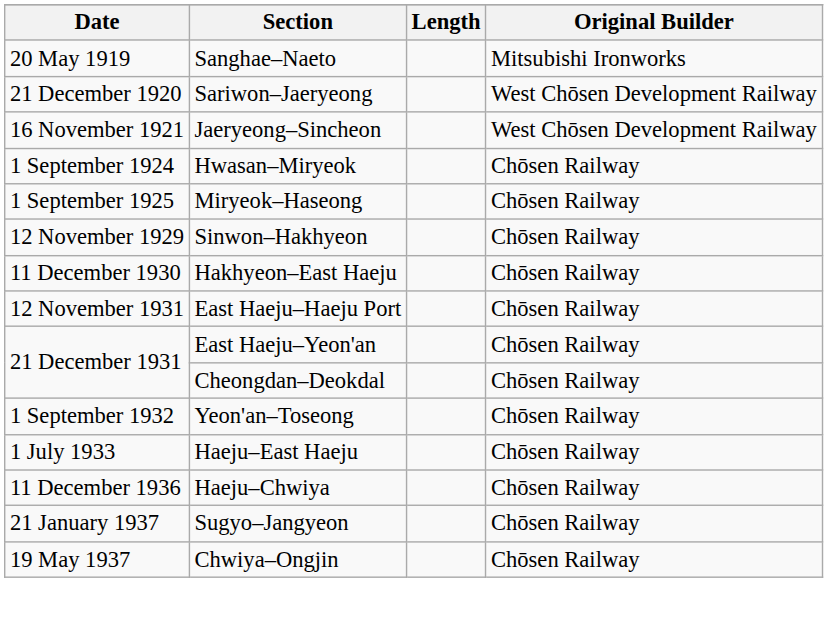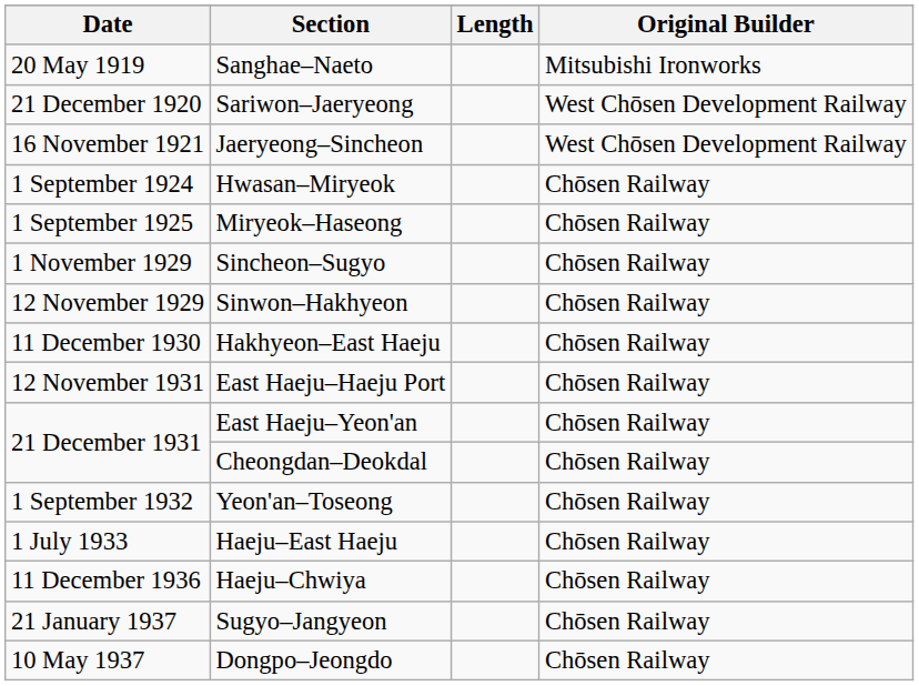 <table class="wikitable">
 <tr>
 </tr>
 <tr>
 <th>Date</th>
 <th>Section</th>
 <th>Length</th>
 <th>Original Builder</th>
 </tr>
 <tr>
 <td>20 May 1919</td>
 <td>Sanghae–Naeto</td>
 <td></td>
 <td>Mitsubishi Ironworks</td>
 </tr>
 <tr>
 <td>21 December 1920</td>
 <td>Sariwon–Jaeryeong</td>
 <td></td>
 <td>West Chōsen Development Railway</td>
 </tr>
 <tr>
 <td>16 November 1921</td>
 <td>Jaeryeong–Sincheon</td>
 <td></td>
 <td>West Chōsen Development Railway</td>
 </tr>
 <tr>
 <td>1 September 1924</td>
 <td>Hwasan–Miryeok</td>
 <td></td>
 <td>Chōsen Railway</td>
 </tr>
 <tr>
 <td>1 September 1925</td>
 <td>Miryeok–Haseong</td>
+<td></td>
+<td>Chōsen Railway</td>
+</tr>
+<tr>
+<td>1 November 1929</td>
+<td>Sincheon–Sugyo</td>
 <td></td>
 <td>Chōsen Railway</td>
 </tr>
 <tr>
 <td>12 November 1929</td>
 <td>Sinwon–Hakhyeon</td>
 <td></td>
 <td>Chōsen Railway</td>
 </tr>
 <tr>
 <td>11 December 1930</td>
 <td>Hakhyeon–East Haeju</td>
 <td></td>
 <td>Chōsen Railway</td>
 </tr>
 <tr>
 <td>12 November 1931</td>
 <td>East Haeju–Haeju Port</td>
 <td></td>
 <td>Chōsen Railway</td>
 </tr>
 <tr>
 <td rowspan="2">21 December 1931</td>
 <td>East Haeju–Yeon'an</td>
 <td></td>
 <td>Chōsen Railway</td>
 </tr>
 <tr>
 <td>Cheongdan–Deokdal</td>
 <td></td>
 <td>Chōsen Railway</td>
 </tr>
 <tr>
 <td>1 September 1932</td>
 <td>Yeon'an–Toseong</td>
 <td></td>
 <td>Chōsen Railway</td>
 </tr>
 <tr>
 <td>1 July 1933</td>
 <td>Haeju–East Haeju</td>
 <td></td>
 <td>Chōsen Railway</td>
 </tr>
 <tr>
 <td>11 December 1936</td>
 <td>Haeju–Chwiya</td>
 <td></td>
 <td>Chōsen Railway</td>
 </tr>
 <tr>
 <td>21 January 1937</td>
 <td>Sugyo–Jangyeon</td>
 <td></td>
 <td>Chōsen Railway</td>
 </tr>
 <tr>
-<td>19 May 1937</td>
-<td>Chwiya–Ongjin</td>
+<td>10 May 1937</td>
+<td>Dongpo–Jeongdo</td>
 <td></td>
 <td>Chōsen Railway</td>
 </tr>
 </table>
